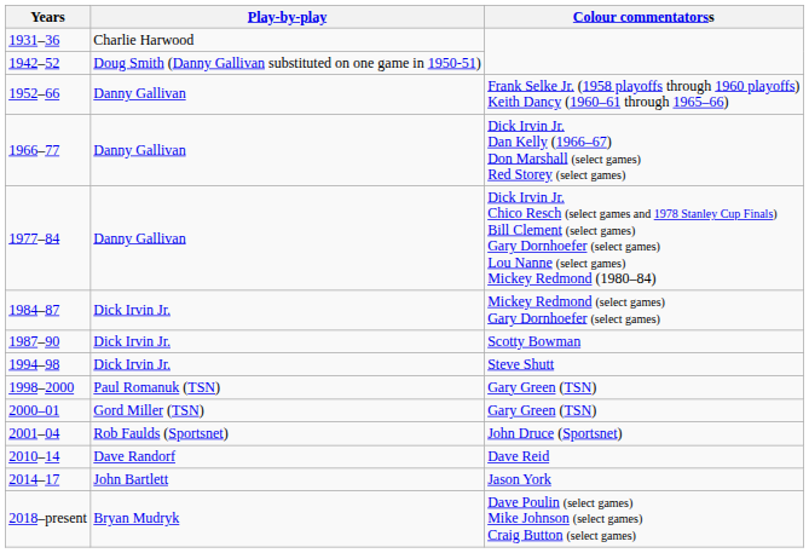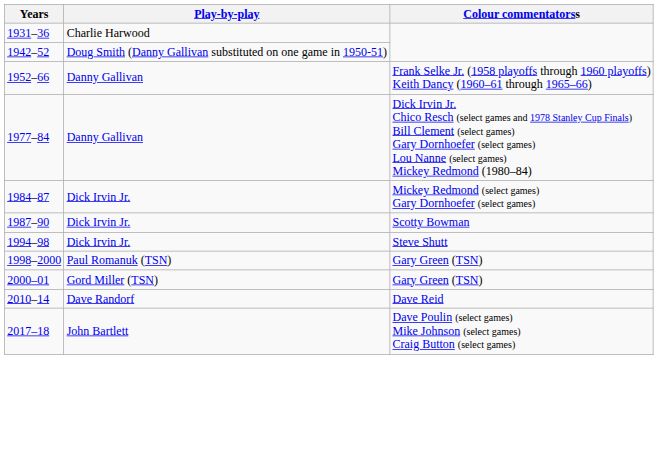 <table class="wikitable">
 <tr>
 <th>Years</th>
 <th><a href='#'>Play-by-play</a></th>
 <th><a href='#'>Colour commentators</a>s</th>
 </tr>
 <tr>
 <td><a href='#'>1931</a>–<a href='#'>36</a></td>
 <td>Charlie Harwood</td>
 </tr>
 <tr>
 <td><a href='#'>1942</a>–<a href='#'>52</a></td>
 <td><a href='#'>Doug Smith</a> (<a href='#'>Danny Gallivan</a> substituted on one game in <a href='#'>1950-51</a>)</td>
 </tr>
 <tr>
 <td><a href='#'>1952</a>–<a href='#'>66</a></td>
 <td><a href='#'>Danny Gallivan</a></td>
 <td><a href='#'>Frank Selke Jr.</a> (<a href='#'>1958 playoffs</a> through <a href='#'>1960 playoffs</a>)<br><a href='#'>Keith Dancy</a> (<a href='#'>1960–61</a> through <a href='#'>1965–66</a>)</td>
-</tr>
-<tr>
-<td><a href='#'>1966</a>–<a href='#'>77</a></td>
-<td><a href='#'>Danny Gallivan</a></td>
-<td><a href='#'>Dick Irvin Jr.</a><br><a href='#'>Dan Kelly</a> (<a href='#'>1966–67</a>)<br><a href='#'>Don Marshall</a> <small>(select games)</small><br><a href='#'>Red Storey</a> <small>(select games)</small></td>
 </tr>
 <tr>
 <td><a href='#'>1977</a>–<a href='#'>84</a></td>
 <td><a href='#'>Danny Gallivan</a></td>
 <td><a href='#'>Dick Irvin Jr.</a><br><a href='#'>Chico Resch</a> <small>(select games and <a href='#'>1978 Stanley Cup Finals</a>)</small><br><a href='#'>Bill Clement</a> <small>(select games)</small><br><a href='#'>Gary Dornhoefer</a> <small>(select games)</small><br><a href='#'>Lou Nanne</a> <small>(select games)</small><br><a href='#'>Mickey Redmond</a> (1980–84)</td>
 </tr>
 <tr>
 <td><a href='#'>1984</a>–<a href='#'>87</a></td>
 <td><a href='#'>Dick Irvin Jr.</a></td>
 <td><a href='#'>Mickey Redmond</a> <small>(select games)</small><br><a href='#'>Gary Dornhoefer</a> <small>(select games)</small></td>
 </tr>
 <tr>
 <td><a href='#'>1987</a>–<a href='#'>90</a></td>
 <td><a href='#'>Dick Irvin Jr.</a></td>
 <td><a href='#'>Scotty Bowman</a></td>
 </tr>
 <tr>
 <td><a href='#'>1994</a>–<a href='#'>98</a></td>
 <td><a href='#'>Dick Irvin Jr.</a></td>
 <td><a href='#'>Steve Shutt</a></td>
 </tr>
 <tr>
 <td><a href='#'>1998</a>–<a href='#'>2000</a></td>
 <td><a href='#'>Paul Romanuk</a> (<a href='#'>TSN</a>)</td>
 <td><a href='#'>Gary Green</a> (<a href='#'>TSN</a>)</td>
 </tr>
 <tr>
 <td><a href='#'>2000–01</a></td>
 <td><a href='#'>Gord Miller</a> (<a href='#'>TSN</a>)</td>
 <td><a href='#'>Gary Green</a> (<a href='#'>TSN</a>)</td>
 </tr>
 <tr>
-<td><a href='#'>2001</a>–<a href='#'>04</a></td>
-<td><a href='#'>Rob Faulds</a> (<a href='#'>Sportsnet</a>)</td>
-<td><a href='#'>John Druce</a> (<a href='#'>Sportsnet</a>)</td>
-</tr>
-<tr>
 <td><a href='#'>2010</a>–<a href='#'>14</a></td>
 <td><a href='#'>Dave Randorf</a></td>
 <td><a href='#'>Dave Reid</a></td>
 </tr>
 <tr>
-<td><a href='#'>2014</a>–<a href='#'>17</a></td>
+<td><a href='#'>2017–18</a></td>
 <td><a href='#'>John Bartlett</a></td>
-<td><a href='#'>Jason York</a></td>
-</tr>
-<tr>
-<td><a href='#'>2018</a>–present</td>
-<td><a href='#'>Bryan Mudryk</a></td>
 <td><a href='#'>Dave Poulin</a> <small>(select games)</small><br><a href='#'>Mike Johnson</a> <small>(select games)</small><br><a href='#'>Craig Button</a> <small>(select games)</small></td>
 </tr>
 </table>
